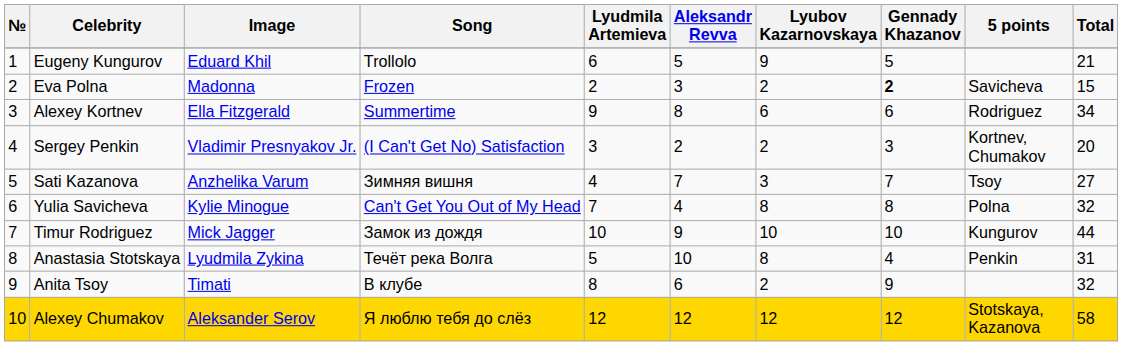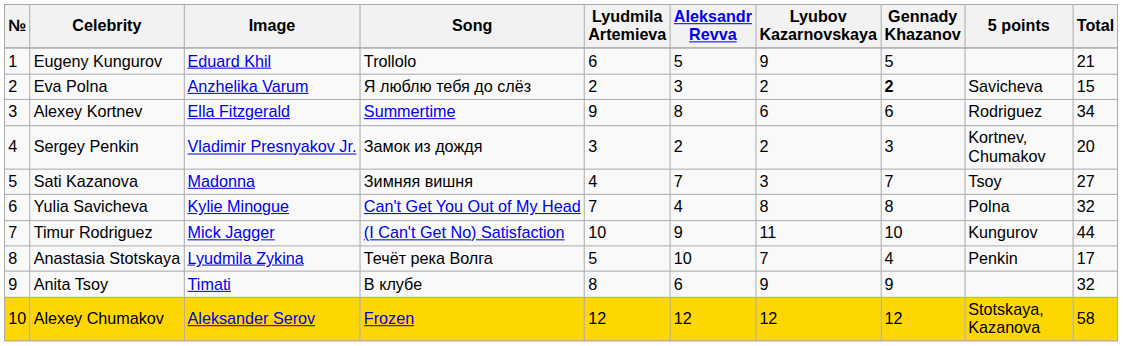 <table class="wikitable sortable">
 <tr>
 <th>№</th>
 <th>Celebrity</th>
 <th>Image</th>
 <th>Song</th>
 <th width=20>Lyudmila Artemieva</th>
 <th width=20><a href='#'>Aleksandr Revva</a></th>
 <th width=20>Lyubov Kazarnovskaya</th>
 <th width=20>Gennady Khazanov</th>
 <th width=100>5 points</th>
 <th>Total</th>
 </tr>
 <tr>
 </tr>
 <tr>
 <td>1</td>
 <td>Eugeny Kungurov</td>
 <td><a href='#'>Eduard Khil</a></td>
 <td>Trollolo</td>
 <td>6</td>
 <td>5</td>
 <td>9</td>
 <td>5</td>
 <td></td>
 <td>21</td>
 </tr>
 <tr>
 <td>2</td>
 <td>Eva Polna</td>
-<td><a href='#'>Madonna</a></td>
-<td><a href='#'>Frozen</a></td>
+<td><a href='#'>Anzhelika Varum</a></td>
+<td>Я люблю тебя до слёз</td>
 <td>2</td>
 <td>3</td>
 <td>2</td>
 <td><strong>2</strong></td>
 <td>Savicheva</td>
 <td>15</td>
 </tr>
 <tr>
 <td>3</td>
 <td>Alexey Kortnev</td>
 <td><a href='#'>Ella Fitzgerald</a></td>
 <td><a href='#'>Summertime</a></td>
 <td>9</td>
 <td>8</td>
 <td>6</td>
 <td>6</td>
 <td>Rodriguez</td>
 <td>34</td>
 </tr>
 <tr>
 <td>4</td>
 <td>Sergey Penkin</td>
 <td><a href='#'>Vladimir Presnyakov Jr.</a></td>
-<td><a href='#'>(I Can't Get No) Satisfaction</a></td>
+<td>Замок из дождя</td>
 <td>3</td>
 <td>2</td>
 <td>2</td>
 <td>3</td>
 <td>Kortnev, Chumakov</td>
 <td>20</td>
 </tr>
 <tr>
 <td>5</td>
 <td>Sati Kazanova</td>
-<td><a href='#'>Anzhelika Varum</a></td>
+<td><a href='#'>Madonna</a></td>
 <td>Зимняя вишня</td>
 <td>4</td>
 <td>7</td>
 <td>3</td>
 <td>7</td>
 <td>Tsoy</td>
 <td>27</td>
 </tr>
 <tr>
 <td>6</td>
 <td>Yulia Savicheva</td>
 <td><a href='#'>Kylie Minogue</a></td>
 <td><a href='#'>Can't Get You Out of My Head</a></td>
 <td>7</td>
 <td>4</td>
 <td>8</td>
 <td>8</td>
 <td>Polna</td>
 <td>32</td>
 </tr>
 <tr>
 <td>7</td>
 <td>Timur Rodriguez</td>
 <td><a href='#'>Mick Jagger</a></td>
-<td>Замок из дождя</td>
+<td><a href='#'>(I Can't Get No) Satisfaction</a></td>
 <td>10</td>
 <td>9</td>
-<td>10</td>
+<td>11</td>
 <td>10</td>
 <td>Kungurov</td>
 <td>44</td>
 </tr>
 <tr>
 <td>8</td>
 <td>Anastasia Stotskaya</td>
 <td><a href='#'>Lyudmila Zykina</a></td>
 <td>Течёт река Волга</td>
 <td>5</td>
 <td>10</td>
-<td>8</td>
+<td>7</td>
 <td>4</td>
 <td>Penkin</td>
-<td>31</td>
+<td>17</td>
 </tr>
 <tr>
 <td>9</td>
 <td>Anita Tsoy</td>
 <td><a href='#'>Timati</a></td>
 <td>В клубе</td>
 <td>8</td>
 <td>6</td>
-<td>2</td>
+<td>9</td>
 <td>9</td>
 <td></td>
 <td>32</td>
 </tr>
 <tr style="background: gold">
 <td>10</td>
 <td>Alexey Chumakov</td>
 <td><a href='#'>Aleksander Serov</a></td>
-<td>Я люблю тебя до слёз</td>
+<td><a href='#'>Frozen</a></td>
 <td>12</td>
 <td>12</td>
 <td>12</td>
 <td>12</td>
 <td>Stotskaya, Kazanova</td>
 <td>58</td>
 </tr>
 </table>
